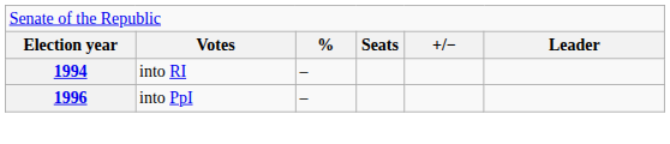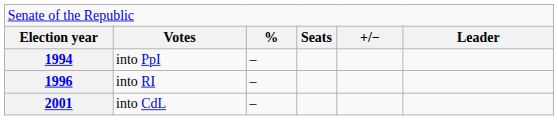 <table class=wikitable style="width:50%; border:1px #AAAAFF solid">
 <tr>
 <td colspan=6><a href='#'>Senate of the Republic</a></td>
 </tr>
 <tr>
 <th width=13%>Election year</th>
 <th width=16%>Votes</th>
 <th width=6%>%</th>
 <th width=1%>Seats</th>
 <th width=8%>+/−</th>
 <th width=18%>Leader</th>
 </tr>
 <tr>
 <th><a href='#'>1994</a></th>
+<td>into <a href='#'>PpI</a></td>
+<td>–</td>
+<td></td>
+<td></td>
+<td></td>
+</tr>
+<tr>
+<th><a href='#'>1996</a></th>
 <td>into <a href='#'>RI</a></td>
 <td>–</td>
 <td></td>
 <td></td>
 <td></td>
 </tr>
 <tr>
-<th><a href='#'>1996</a></th>
-<td>into <a href='#'>PpI</a></td>
+<th><a href='#'>2001</a></th>
+<td>into <a href='#'>CdL</a></td>
 <td>–</td>
 <td></td>
 <td></td>
 <td></td>
 </tr>
 </table>
